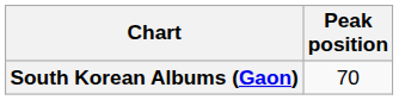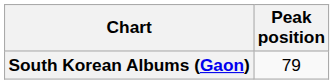 <table class="wikitable plainrowheaders">
 <tr>
 <th scope="col">Chart</th>
 <th scope="col">Peak<br>position</th>
 </tr>
 <tr>
 <th scope="row">South Korean Albums (<a href='#'>Gaon</a>)</th>
-<td style="text-align:center">70</td>
+<td style="text-align:center">79</td>
 </tr>
 </table>
